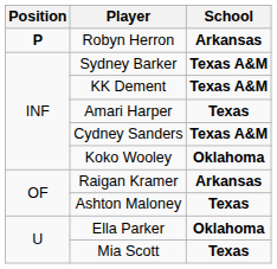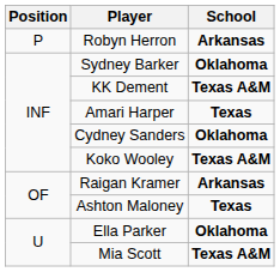 <table class="wikitable" style=text-align:center>
 <tr>
 <th>Position</th>
 <th>Player</th>
 <th>School</th>
 </tr>
 <tr>
-<td><strong>P</strong></td>
+<td>P</td>
 <td>Robyn Herron</td>
 <td style=><strong>Arkansas</strong></td>
 </tr>
 <tr>
 <td rowspan=5>INF</td>
 <td>Sydney Barker</td>
-<td style=><strong>Texas A&M</strong></td>
+<td style=><strong>Oklahoma</strong></td>
 </tr>
 <tr>
 <td>KK Dement</td>
 <td style=><strong>Texas A&M</strong></td>
 </tr>
 <tr>
 <td>Amari Harper</td>
 <td style=><strong>Texas</strong></td>
 </tr>
 <tr>
 <td>Cydney Sanders</td>
-<td style=><strong>Texas A&M</strong></td>
+<td style=><strong>Oklahoma</strong></td>
 </tr>
 <tr>
 <td>Koko Wooley</td>
-<td style=><strong>Oklahoma</strong></td>
+<td style=><strong>Texas A&M</strong></td>
 </tr>
 <tr>
 <td rowspan=2>OF</td>
 <td>Raigan Kramer</td>
 <td style=><strong>Arkansas</strong></td>
 </tr>
 <tr>
 <td>Ashton Maloney</td>
 <td style=><strong>Texas</strong></td>
 </tr>
 <tr>
 <td rowspan=2>U</td>
 <td>Ella Parker</td>
 <td style=><strong>Oklahoma</strong></td>
 </tr>
 <tr>
 <td>Mia Scott</td>
-<td style=><strong>Texas</strong></td>
+<td style=><strong>Texas A&M</strong></td>
 </tr>
 </table>
